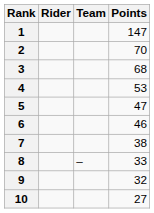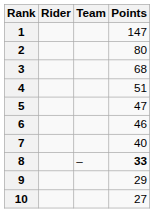 <table class="wikitable">
 <tr>
 <th scope="col">Rank</th>
 <th scope="col">Rider</th>
 <th scope="col">Team</th>
 <th scope="col">Points</th>
 </tr>
 <tr>
 <th scope="row">1</th>
 <td></td>
 <td></td>
 <td style="text-align:right;">147</td>
 </tr>
 <tr>
 <th scope="row">2</th>
 <td></td>
 <td></td>
-<td style="text-align:right;">70</td>
+<td style="text-align:right;">80</td>
 </tr>
 <tr>
 <th scope="row">3</th>
 <td></td>
 <td></td>
 <td style="text-align:right;">68</td>
 </tr>
 <tr>
 <th scope="row">4</th>
 <td></td>
 <td></td>
-<td style="text-align:right;">53</td>
+<td style="text-align:right;">51</td>
 </tr>
 <tr>
 <th scope="row">5</th>
 <td></td>
 <td></td>
 <td style="text-align:right;">47</td>
 </tr>
 <tr>
 <th scope="row">6</th>
 <td></td>
 <td></td>
 <td style="text-align:right;">46</td>
 </tr>
 <tr>
 <th scope="row">7</th>
 <td></td>
 <td></td>
-<td style="text-align:right;">38</td>
+<td style="text-align:right;">40</td>
 </tr>
 <tr>
 <th scope="row">8</th>
 <td></td>
 <td>–</td>
-<td style="text-align:right;">33</td>
+<td style="text-align:right;"><strong>33</strong></td>
 </tr>
 <tr>
 <th scope="row">9</th>
 <td></td>
 <td></td>
-<td style="text-align:right;">32</td>
+<td style="text-align:right;">29</td>
 </tr>
 <tr>
 <th scope="row">10</th>
 <td></td>
 <td></td>
 <td style="text-align:right;">27</td>
 </tr>
 </table>
